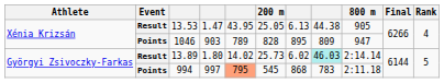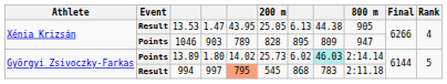 <table class="wikitable" style="font-size:90%;">
 <tr>
 <th>Athlete</th>
 <th>Event</th>
 <th></th>
 <th></th>
 <th></th>
 <th>200 m</th>
 <th></th>
 <th></th>
 <th>800 m</th>
 <th>Final</th>
 <th>Rank</th>
 </tr>
 <tr align=center>
 <td style="text-align:left;" rowspan="2"><a href='#'>Xénia Krizsán</a></td>
 <th style="font-size:95%">Result</th>
 <td>13.53</td>
 <td>1.47</td>
 <td>43.95 <strong></strong></td>
 <td>25.05 <strong></strong></td>
 <td>6.13</td>
 <td>44.38</td>
 <td>905</td>
 <td rowspan="2">6266</td>
 <td rowspan="2">4</td>
 </tr>
 <tr align=center>
 <th style="font-size:95%">Points</th>
 <td>1046</td>
 <td>903</td>
 <td>789</td>
 <td>828</td>
 <td>895</td>
 <td>809</td>
 <td>947</td>
 </tr>
 <tr align=center>
 <td style="text-align:left;" rowspan="2"><a href='#'>Györgyi Zsivoczky-Farkas</a></td>
-<th style="font-size:95%">Result</th>
+<th style="font-size:95%">Points</th>
 <td>13.89 <strong></strong></td>
 <td>1.80</td>
 <td>14.02 <strong></strong></td>
 <td>25.73</td>
 <td>6.02 <strong></strong></td>
 <td style="background: paleturquoise;">46.03</td>
 <td>2:14.14</td>
 <td rowspan="2">6144</td>
 <td rowspan="2">5</td>
 </tr>
 <tr align=center>
-<th style="font-size:95%">Points</th>
+<th style="font-size:95%">Result</th>
 <td>994</td>
 <td>997</td>
 <td style="background: lightsalmon;">795</td>
 <td>545</td>
 <td>868</td>
 <td>783</td>
 <td>2:11.18</td>
 </tr>
 </table>
